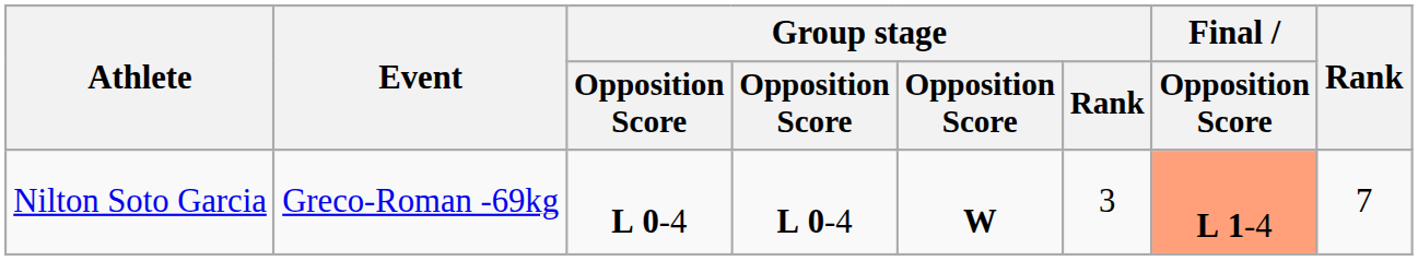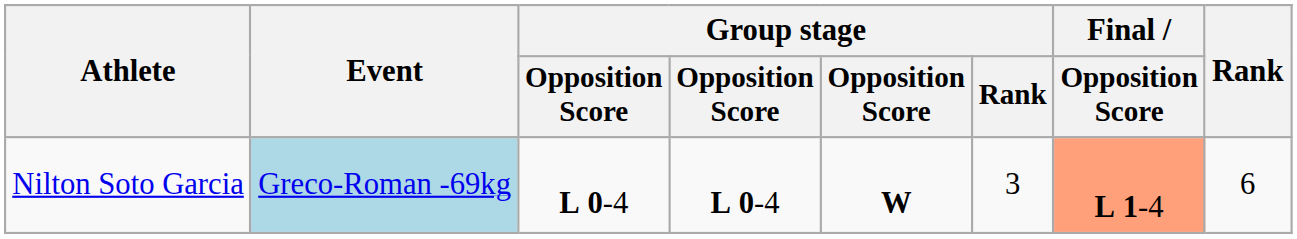 <table class="wikitable" style="font-size:90%">
 <tr>
 <th rowspan=2>Athlete</th>
 <th rowspan=2>Event</th>
 <th colspan=4>Group stage</th>
 <th>Final / </th>
 <th rowspan=2>Rank</th>
 </tr>
 <tr style="font-size:95%">
 <th>Opposition<br>Score</th>
 <th>Opposition<br>Score</th>
 <th>Opposition<br>Score</th>
 <th>Rank</th>
 <th>Opposition<br>Score</th>
 </tr>
 <tr align=center>
 <td align=left><a href='#'>Nilton Soto Garcia</a></td>
-<td align=left><a href='#'>Greco-Roman -69kg</a></td>
+<td align=left style="background: lightblue;"><a href='#'>Greco-Roman -69kg</a></td>
 <td><br><strong>L</strong> <strong>0</strong>-4</td>
 <td><br><strong>L</strong> <strong>0</strong>-4</td>
 <td><br><strong>W</strong></td>
 <td>3 </td>
 <td style="background: lightsalmon;"><br><strong>L</strong> <strong>1</strong>-4 <sup></sup></td>
-<td>7</td>
+<td>6</td>
 </tr>
 </table>
